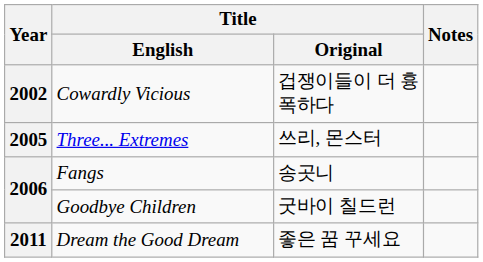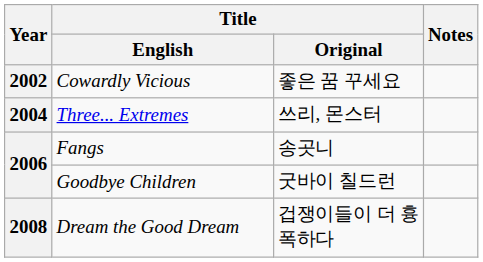 <table class="wikitable plainrowheaders sortable">
 <tr>
 <th rowspan="2" style="width:33px;">Year</th>
 <th colspan="2">Title</th>
 <th rowspan="2" style="width:33px;" class="unsortable">Notes</th>
 </tr>
 <tr>
 <th width="180">English</th>
 <th width="120">Original</th>
 </tr>
 <tr>
 <th scope="row">2002</th>
 <td><em>Cowardly Vicious</em></td>
-<td>겁쟁이들이 더 흉폭하다</td>
+<td>좋은 꿈 꾸세요</td>
 <td></td>
 </tr>
 <tr>
-<th scope="row">2005</th>
+<th scope="row">2004</th>
 <td><em><a href='#'>Three... Extremes</a></em></td>
 <td>쓰리, 몬스터</td>
 <td></td>
 </tr>
 <tr>
 <th scope="row" rowspan="2">2006</th>
 <td><em>Fangs</em></td>
 <td>송곳니</td>
 <td></td>
 </tr>
 <tr>
 <td><em>Goodbye Children</em></td>
 <td>굿바이 칠드런</td>
 <td></td>
 </tr>
 <tr>
-<th scope="row">2011</th>
+<th scope="row">2008</th>
 <td><em>Dream the Good Dream</em></td>
-<td>좋은 꿈 꾸세요</td>
+<td>겁쟁이들이 더 흉폭하다</td>
 <td></td>
 </tr>
 </table>
